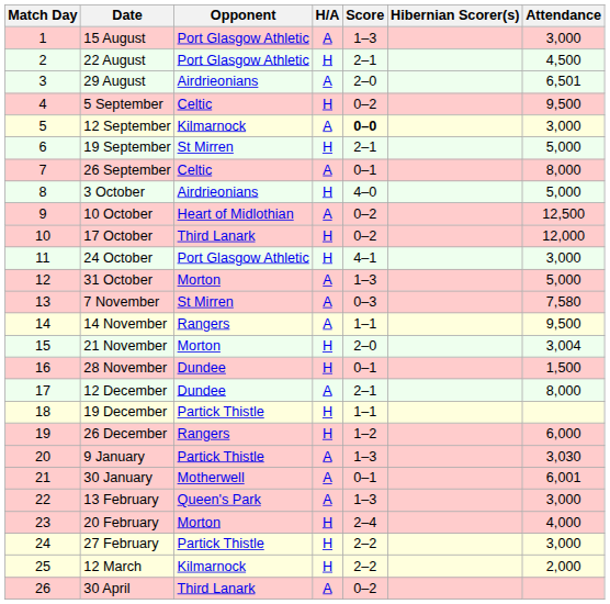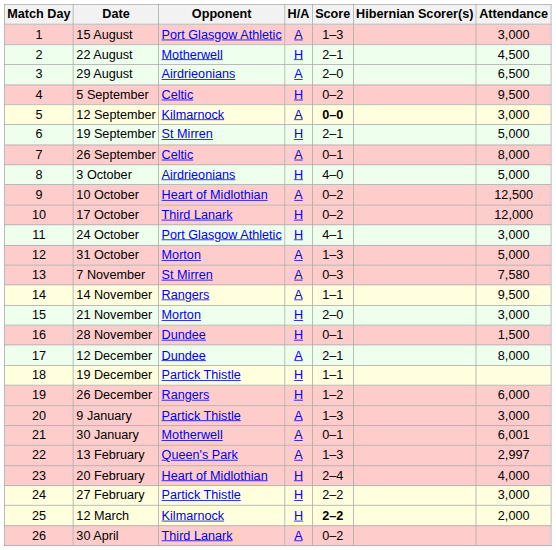 <table class="wikitable" style="text-align:center">
 <tr>
 <th>Match Day</th>
 <th>Date</th>
 <th>Opponent</th>
 <th>H/A</th>
 <th>Score</th>
 <th>Hibernian Scorer(s)</th>
 <th>Attendance</th>
 </tr>
 <tr bgcolor=#FFCCCC>
 <td>1</td>
 <td align=left>15 August</td>
 <td align=left><a href='#'>Port Glasgow Athletic</a></td>
 <td><a href='#'>A</a></td>
 <td>1–3</td>
 <td align=left></td>
 <td>3,000</td>
 </tr>
 <tr bgcolor=#EEFFEE>
 <td>2</td>
 <td align=left>22 August</td>
-<td align=left><a href='#'>Port Glasgow Athletic</a></td>
+<td align=left><a href='#'>Motherwell</a></td>
 <td><a href='#'>H</a></td>
 <td>2–1</td>
 <td align=left></td>
 <td>4,500</td>
 </tr>
 <tr bgcolor=#EEFFEE>
 <td>3</td>
 <td align=left>29 August</td>
 <td align=left><a href='#'>Airdrieonians</a></td>
 <td><a href='#'>A</a></td>
 <td>2–0</td>
 <td align=left></td>
-<td>6,501</td>
+<td>6,500</td>
 </tr>
 <tr bgcolor=#FFCCCC>
 <td>4</td>
 <td align=left>5 September</td>
 <td align=left><a href='#'>Celtic</a></td>
 <td><a href='#'>H</a></td>
 <td>0–2</td>
 <td align=left></td>
 <td>9,500</td>
 </tr>
 <tr bgcolor=#FFFFDD>
 <td>5</td>
 <td align=left>12 September</td>
 <td align=left><a href='#'>Kilmarnock</a></td>
 <td><a href='#'>A</a></td>
 <td><strong>0–0</strong></td>
 <td align=left></td>
 <td>3,000</td>
 </tr>
 <tr bgcolor=#EEFFEE>
 <td>6</td>
 <td align=left>19 September</td>
 <td align=left><a href='#'>St Mirren</a></td>
 <td><a href='#'>H</a></td>
 <td>2–1</td>
 <td align=left></td>
 <td>5,000</td>
 </tr>
 <tr bgcolor=#FFCCCC>
 <td>7</td>
 <td align=left>26 September</td>
 <td align=left><a href='#'>Celtic</a></td>
 <td><a href='#'>A</a></td>
 <td>0–1</td>
 <td align=left></td>
 <td>8,000</td>
 </tr>
 <tr bgcolor=#EEFFEE>
 <td>8</td>
 <td align=left>3 October</td>
 <td align=left><a href='#'>Airdrieonians</a></td>
 <td><a href='#'>H</a></td>
 <td>4–0</td>
 <td align=left></td>
 <td>5,000</td>
 </tr>
 <tr bgcolor=#FFCCCC>
 <td>9</td>
 <td align=left>10 October</td>
 <td align=left><a href='#'>Heart of Midlothian</a></td>
 <td><a href='#'>A</a></td>
 <td>0–2</td>
 <td align=left></td>
 <td>12,500</td>
 </tr>
 <tr bgcolor=#FFCCCC>
 <td>10</td>
 <td align=left>17 October</td>
 <td align=left><a href='#'>Third Lanark</a></td>
 <td><a href='#'>H</a></td>
 <td>0–2</td>
 <td align=left></td>
 <td>12,000</td>
 </tr>
 <tr bgcolor=#EEFFEE>
 <td>11</td>
 <td align=left>24 October</td>
 <td align=left><a href='#'>Port Glasgow Athletic</a></td>
 <td><a href='#'>H</a></td>
 <td>4–1</td>
 <td align=left></td>
 <td>3,000</td>
 </tr>
 <tr bgcolor=#FFCCCC>
 <td>12</td>
 <td align=left>31 October</td>
 <td align=left><a href='#'>Morton</a></td>
 <td><a href='#'>A</a></td>
 <td>1–3</td>
 <td align=left></td>
 <td>5,000</td>
 </tr>
 <tr bgcolor=#FFCCCC>
 <td>13</td>
 <td align=left>7 November</td>
 <td align=left><a href='#'>St Mirren</a></td>
 <td><a href='#'>A</a></td>
 <td>0–3</td>
 <td align=left></td>
 <td>7,580</td>
 </tr>
 <tr bgcolor=#FFFFDD>
 <td>14</td>
 <td align=left>14 November</td>
 <td align=left><a href='#'>Rangers</a></td>
 <td><a href='#'>A</a></td>
 <td>1–1</td>
 <td align=left></td>
 <td>9,500</td>
 </tr>
 <tr bgcolor=#EEFFEE>
 <td>15</td>
 <td align=left>21 November</td>
 <td align=left><a href='#'>Morton</a></td>
 <td><a href='#'>H</a></td>
 <td>2–0</td>
 <td align=left></td>
-<td>3,004</td>
+<td>3,000</td>
 </tr>
 <tr bgcolor=#FFCCCC>
 <td>16</td>
 <td align=left>28 November</td>
 <td align=left><a href='#'>Dundee</a></td>
 <td><a href='#'>H</a></td>
 <td>0–1</td>
 <td align=left></td>
 <td>1,500</td>
 </tr>
 <tr bgcolor=#EEFFEE>
 <td>17</td>
 <td align=left>12 December</td>
 <td align=left><a href='#'>Dundee</a></td>
 <td><a href='#'>A</a></td>
 <td>2–1</td>
 <td align=left></td>
 <td>8,000</td>
 </tr>
 <tr bgcolor=#FFFFDD>
 <td>18</td>
 <td align=left>19 December</td>
 <td align=left><a href='#'>Partick Thistle</a></td>
 <td><a href='#'>H</a></td>
 <td>1–1</td>
 <td align=left></td>
 <td></td>
 </tr>
 <tr bgcolor=#FFCCCC>
 <td>19</td>
 <td align=left>26 December</td>
 <td align=left><a href='#'>Rangers</a></td>
 <td><a href='#'>H</a></td>
 <td>1–2</td>
 <td align=left></td>
 <td>6,000</td>
 </tr>
 <tr bgcolor=#FFCCCC>
 <td>20</td>
 <td align=left>9 January</td>
 <td align=left><a href='#'>Partick Thistle</a></td>
 <td><a href='#'>A</a></td>
 <td>1–3</td>
 <td align=left></td>
-<td>3,030</td>
+<td>3,000</td>
 </tr>
 <tr bgcolor=#FFCCCC>
 <td>21</td>
 <td align=left>30 January</td>
 <td align=left><a href='#'>Motherwell</a></td>
 <td><a href='#'>A</a></td>
 <td>0–1</td>
 <td align=left></td>
 <td>6,001</td>
 </tr>
 <tr bgcolor=#FFCCCC>
 <td>22</td>
 <td align=left>13 February</td>
 <td align=left><a href='#'>Queen's Park</a></td>
 <td><a href='#'>A</a></td>
 <td>1–3</td>
 <td align=left></td>
-<td>3,000</td>
+<td>2,997</td>
 </tr>
 <tr bgcolor=#FFCCCC>
 <td>23</td>
 <td align=left>20 February</td>
-<td align=left><a href='#'>Morton</a></td>
+<td align=left><a href='#'>Heart of Midlothian</a></td>
 <td><a href='#'>H</a></td>
 <td>2–4</td>
 <td align=left></td>
 <td>4,000</td>
 </tr>
 <tr bgcolor=#FFFFDD>
 <td>24</td>
 <td align=left>27 February</td>
 <td align=left><a href='#'>Partick Thistle</a></td>
 <td><a href='#'>H</a></td>
 <td>2–2</td>
 <td align=left></td>
 <td>3,000</td>
 </tr>
 <tr bgcolor=#FFFFDD>
 <td>25</td>
 <td align=left>12 March</td>
 <td align=left><a href='#'>Kilmarnock</a></td>
 <td><a href='#'>H</a></td>
-<td>2–2</td>
+<td><strong>2–2</strong></td>
 <td align=left></td>
 <td>2,000</td>
 </tr>
 <tr bgcolor=#FFCCCC>
 <td>26</td>
 <td align=left>30 April</td>
 <td align=left><a href='#'>Third Lanark</a></td>
 <td><a href='#'>A</a></td>
 <td>0–2</td>
 <td align=left></td>
 <td></td>
 </tr>
 </table>
